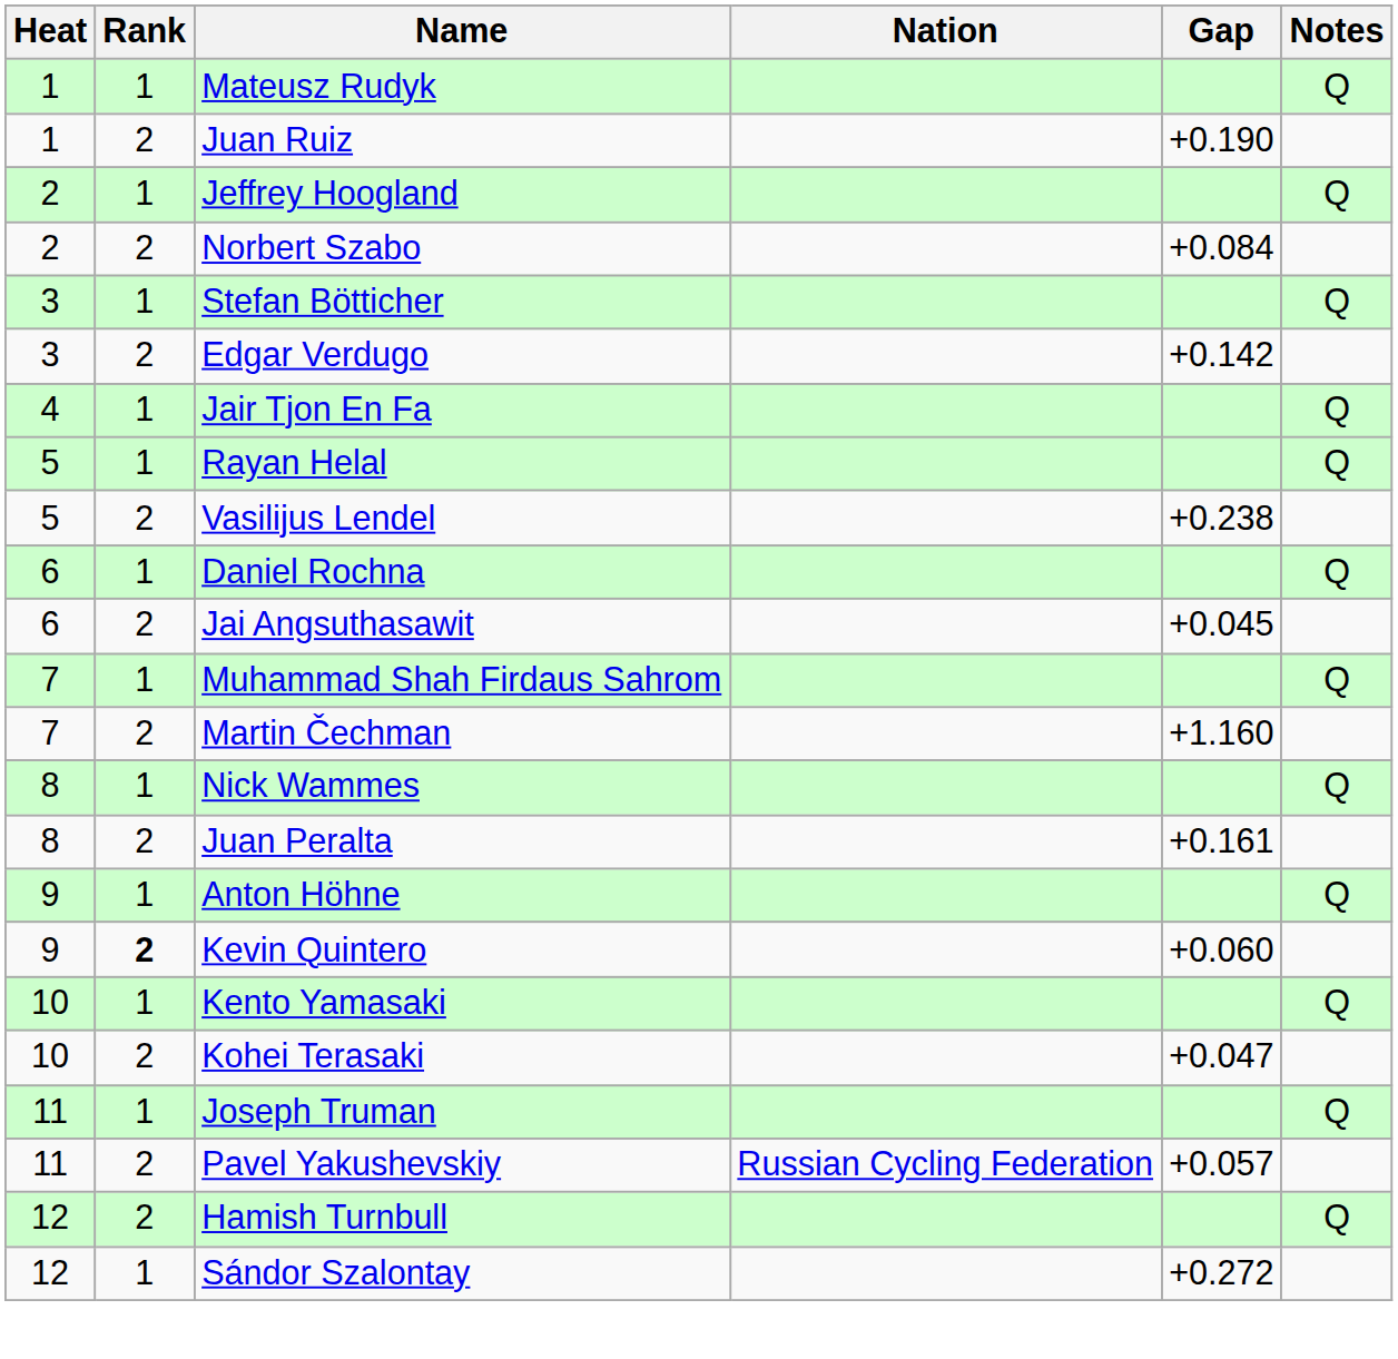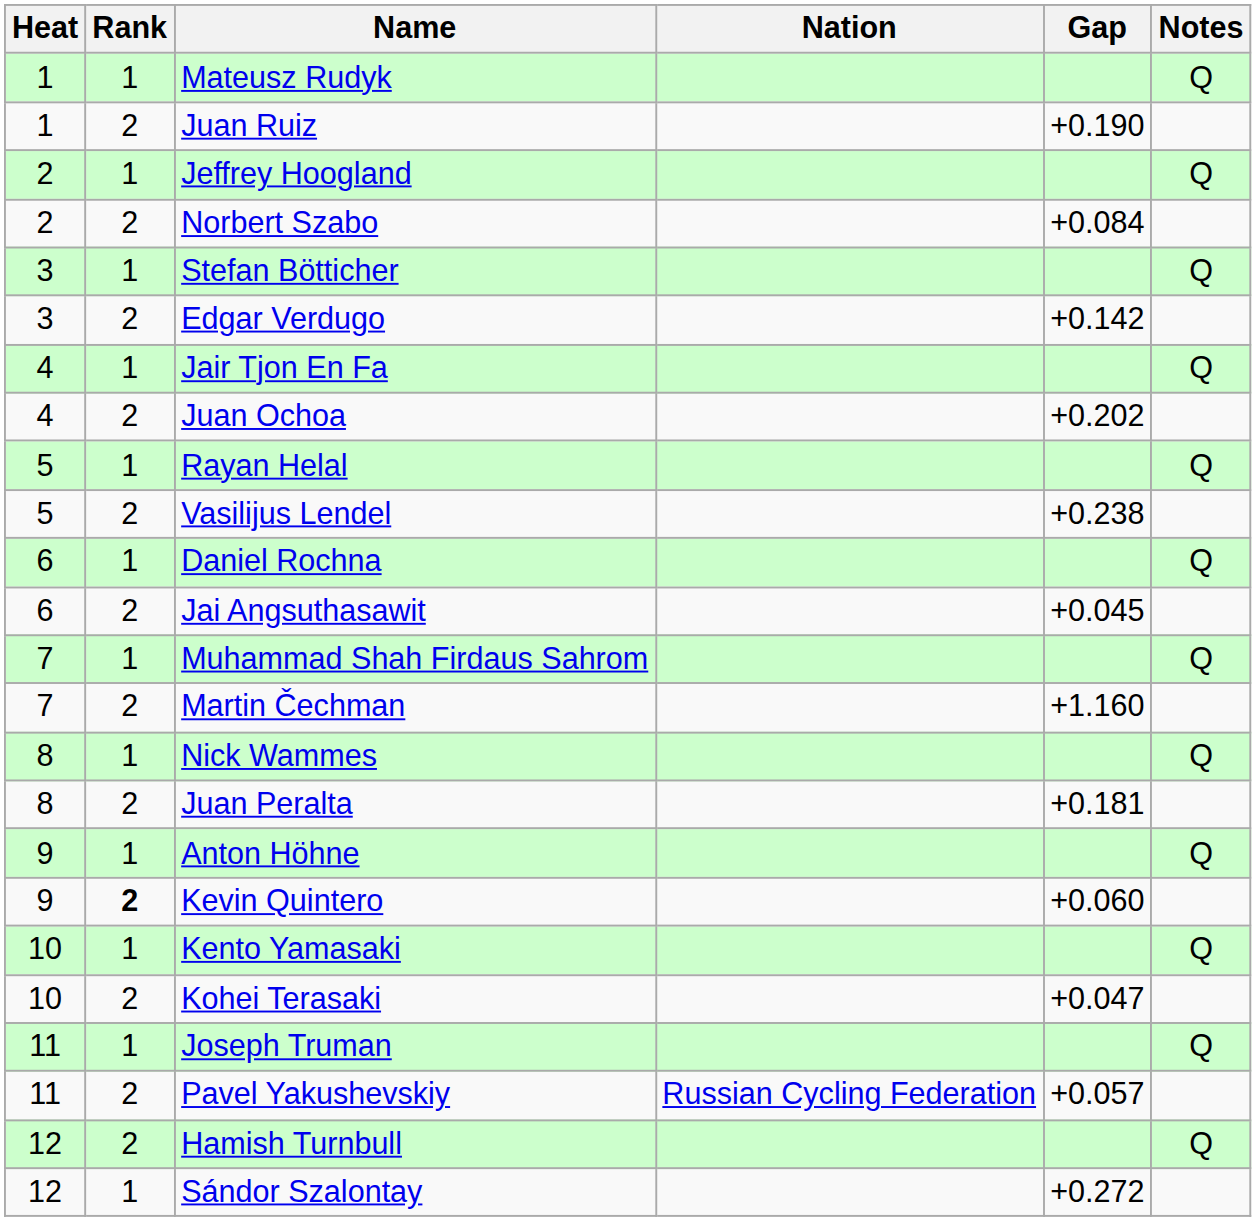 <table class="wikitable sortable" style="text-align:center">
 <tr>
 <th>Heat</th>
 <th>Rank</th>
 <th>Name</th>
 <th>Nation</th>
 <th>Gap</th>
 <th>Notes</th>
 </tr>
 <tr bgcolor=ccffcc>
 <td>1</td>
 <td>1</td>
 <td align=left><a href='#'>Mateusz Rudyk</a></td>
 <td align=left></td>
 <td></td>
 <td>Q</td>
 </tr>
 <tr>
 <td>1</td>
 <td>2</td>
 <td align=left><a href='#'>Juan Ruiz</a></td>
 <td align=left></td>
 <td>+0.190</td>
 <td></td>
 </tr>
 <tr bgcolor=ccffcc>
 <td>2</td>
 <td>1</td>
 <td align=left><a href='#'>Jeffrey Hoogland</a></td>
 <td align=left></td>
 <td></td>
 <td>Q</td>
 </tr>
 <tr>
 <td>2</td>
 <td>2</td>
 <td align=left><a href='#'>Norbert Szabo</a></td>
 <td align=left></td>
 <td>+0.084</td>
 <td></td>
 </tr>
 <tr bgcolor=ccffcc>
 <td>3</td>
 <td>1</td>
 <td align=left><a href='#'>Stefan Bötticher</a></td>
 <td align=left></td>
 <td></td>
 <td>Q</td>
 </tr>
 <tr>
 <td>3</td>
 <td>2</td>
 <td align=left><a href='#'>Edgar Verdugo</a></td>
 <td align=left></td>
 <td>+0.142</td>
 <td></td>
 </tr>
 <tr bgcolor=ccffcc>
 <td>4</td>
 <td>1</td>
 <td align=left><a href='#'>Jair Tjon En Fa</a></td>
 <td align=left></td>
 <td></td>
 <td>Q</td>
 </tr>
+<tr>
+<td>4</td>
+<td>2</td>
+<td align=left><a href='#'>Juan Ochoa</a></td>
+<td align=left></td>
+<td>+0.202</td>
+<td></td>
+</tr>
 <tr bgcolor=ccffcc>
 <td>5</td>
 <td>1</td>
 <td align=left><a href='#'>Rayan Helal</a></td>
 <td align=left></td>
 <td></td>
 <td>Q</td>
 </tr>
 <tr>
 <td>5</td>
 <td>2</td>
 <td align=left><a href='#'>Vasilijus Lendel</a></td>
 <td align=left></td>
 <td>+0.238</td>
 <td></td>
 </tr>
 <tr bgcolor=ccffcc>
 <td>6</td>
 <td>1</td>
 <td align=left><a href='#'>Daniel Rochna</a></td>
 <td align=left></td>
 <td></td>
 <td>Q</td>
 </tr>
 <tr>
 <td>6</td>
 <td>2</td>
 <td align=left><a href='#'>Jai Angsuthasawit</a></td>
 <td align=left></td>
 <td>+0.045</td>
 <td></td>
 </tr>
 <tr bgcolor=ccffcc>
 <td>7</td>
 <td>1</td>
 <td align=left><a href='#'>Muhammad Shah Firdaus Sahrom</a></td>
 <td align=left></td>
 <td></td>
 <td>Q</td>
 </tr>
 <tr>
 <td>7</td>
 <td>2</td>
 <td align=left><a href='#'>Martin Čechman</a></td>
 <td align=left></td>
 <td>+1.160</td>
 <td></td>
 </tr>
 <tr bgcolor=ccffcc>
 <td>8</td>
 <td>1</td>
 <td align=left><a href='#'>Nick Wammes</a></td>
 <td align=left></td>
 <td></td>
 <td>Q</td>
 </tr>
 <tr>
 <td>8</td>
 <td>2</td>
 <td align=left><a href='#'>Juan Peralta</a></td>
 <td align=left></td>
-<td>+0.161</td>
+<td>+0.181</td>
 <td></td>
 </tr>
 <tr bgcolor=ccffcc>
 <td>9</td>
 <td>1</td>
 <td align=left><a href='#'>Anton Höhne</a></td>
 <td align=left></td>
 <td></td>
 <td>Q</td>
 </tr>
 <tr>
 <td>9</td>
 <td><strong>2</strong></td>
 <td align=left><a href='#'>Kevin Quintero</a></td>
 <td align=left></td>
 <td>+0.060</td>
 <td></td>
 </tr>
 <tr bgcolor=ccffcc>
 <td>10</td>
 <td>1</td>
 <td align=left><a href='#'>Kento Yamasaki</a></td>
 <td align=left></td>
 <td></td>
 <td>Q</td>
 </tr>
 <tr>
 <td>10</td>
 <td>2</td>
 <td align=left><a href='#'>Kohei Terasaki</a></td>
 <td align=left></td>
 <td>+0.047</td>
 <td></td>
 </tr>
 <tr bgcolor=ccffcc>
 <td>11</td>
 <td>1</td>
 <td align=left><a href='#'>Joseph Truman</a></td>
 <td align=left></td>
 <td></td>
 <td>Q</td>
 </tr>
 <tr>
 <td>11</td>
 <td>2</td>
 <td align=left><a href='#'>Pavel Yakushevskiy</a></td>
 <td align=left><a href='#'>Russian Cycling Federation</a></td>
 <td>+0.057</td>
 <td></td>
 </tr>
 <tr bgcolor=ccffcc>
 <td>12</td>
 <td>2</td>
 <td align=left><a href='#'>Hamish Turnbull</a></td>
 <td align=left></td>
 <td></td>
 <td>Q</td>
 </tr>
 <tr>
 <td>12</td>
 <td>1</td>
 <td align=left><a href='#'>Sándor Szalontay</a></td>
 <td align=left></td>
 <td>+0.272</td>
 <td></td>
 </tr>
 </table>
